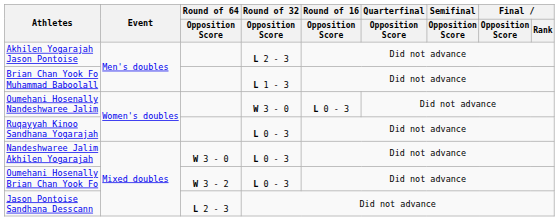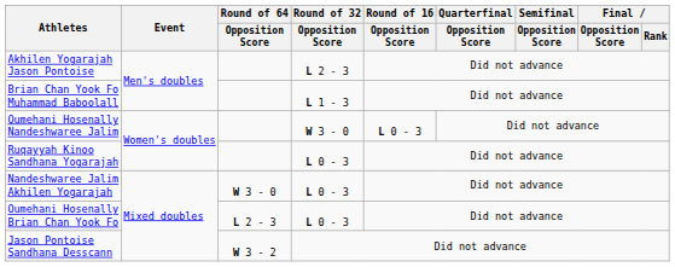 <table class=wikitable style=font-size:88%;text-align:center>
 <tr>
 <th rowspan=2>Athletes</th>
 <th rowspan=2>Event</th>
 <th>Round of 64</th>
 <th>Round of 32</th>
 <th>Round of 16</th>
 <th>Quarterfinal</th>
 <th>Semifinal</th>
 <th colspan=2>Final / </th>
 </tr>
 <tr style=font-size:95%>
 <th>Opposition<br>Score</th>
 <th>Opposition<br>Score</th>
 <th>Opposition<br>Score</th>
 <th>Opposition<br>Score</th>
 <th>Opposition<br>Score</th>
 <th>Opposition<br>Score</th>
 <th>Rank</th>
 </tr>
 <tr>
 <td align=left><a href='#'>Akhilen Yogarajah</a><br><a href='#'>Jason Pontoise</a></td>
 <td align=left rowspan=2><a href='#'>Men's doubles</a></td>
 <td></td>
 <td><br><strong>L</strong> 2 - 3</td>
 <td colspan=5>Did not advance</td>
 </tr>
 <tr>
 <td align=left><a href='#'>Brian Chan Yook Fo</a><br><a href='#'>Muhammad Baboolall</a></td>
 <td></td>
 <td><br><strong>L</strong> 1 - 3</td>
 <td colspan=5>Did not advance</td>
 </tr>
 <tr>
 <td align=left><a href='#'>Oumehani Hosenally</a><br><a href='#'>Nandeshwaree Jalim</a></td>
 <td align=left rowspan=2><a href='#'>Women's doubles</a></td>
 <td></td>
 <td><br><strong>W</strong> 3 - 0</td>
 <td><br><strong>L</strong> 0 - 3</td>
 <td colspan=4>Did not advance</td>
 </tr>
 <tr>
 <td align=left><a href='#'>Ruqayyah Kinoo</a><br><a href='#'>Sandhana Yogarajah</a></td>
 <td></td>
 <td><br><strong>L</strong> 0 - 3</td>
 <td colspan=5>Did not advance</td>
 </tr>
 <tr>
 <td align=left><a href='#'>Nandeshwaree Jalim</a><br><a href='#'>Akhilen Yogarajah</a></td>
 <td align=left rowspan=3><a href='#'>Mixed doubles</a></td>
 <td><br><strong>W</strong> 3 - 0</td>
 <td><br><strong>L</strong> 0 - 3</td>
 <td colspan=5>Did not advance</td>
 </tr>
 <tr>
 <td align=left><a href='#'>Oumehani Hosenally</a><br><a href='#'>Brian Chan Yook Fo</a></td>
-<td><br><strong>W</strong> 3 - 2</td>
+<td><br><strong>L</strong> 2 - 3</td>
 <td><br><strong>L</strong> 0 - 3</td>
 <td colspan=5>Did not advance</td>
 </tr>
 <tr>
 <td align=left><a href='#'>Jason Pontoise</a><br><a href='#'>Sandhana Desscann</a></td>
-<td><br><strong>L</strong> 2 - 3</td>
+<td><br><strong>W</strong> 3 - 2</td>
 <td colspan=6>Did not advance</td>
 </tr>
 </table>
